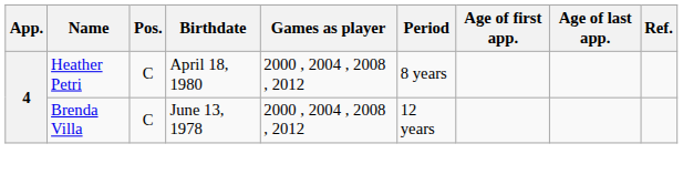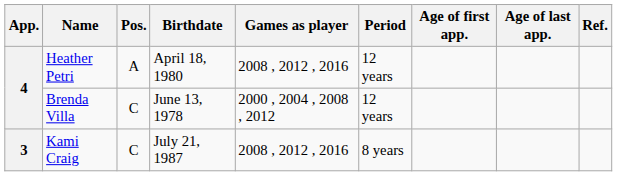 <table class="wikitable sortable" style="text-align: left; font-size: 90%; margin-left: 1em;">
 <tr>
 <th>App.</th>
 <th>Name</th>
 <th>Pos.</th>
 <th>Birthdate</th>
 <th>Games as player</th>
 <th>Period</th>
 <th>Age of first app.</th>
 <th>Age of last app.</th>
 <th>Ref.</th>
 </tr>
 <tr>
 <th rowspan="2">4</th>
 <td><a href='#'>Heather Petri</a></td>
-<td style="text-align: center;">C</td>
+<td style="text-align: center;">A</td>
 <td>April 18, 1980</td>
-<td>2000 , 2004 , 2008 , 2012 </td>
-<td>8 years</td>
+<td>2008 , 2012 , 2016 </td>
+<td>12 years</td>
 <td></td>
 <td></td>
 <td></td>
 </tr>
 <tr>
 <td><a href='#'>Brenda Villa</a></td>
 <td style="text-align: center;">C</td>
 <td>June 13, 1978</td>
 <td>2000 , 2004 , 2008 , 2012 </td>
 <td>12 years</td>
 <td></td>
 <td></td>
 <td></td>
 </tr>
+<tr>
+<th>3</th>
+<td><a href='#'>Kami Craig</a></td>
+<td style="text-align: center;">C</td>
+<td>July 21, 1987</td>
+<td>2008 , 2012 , 2016 </td>
+<td>8 years</td>
+<td></td>
+<td></td>
+<td></td>
+</tr>
 </table>
